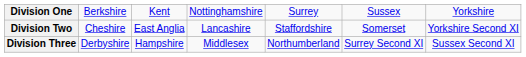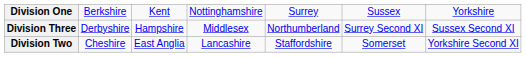 <table class="wikitable" style="text-align: center" style="font-size: 95%; border: 1px #aaaaaa solid; border-collapse: collapse; clear:center;">
 <tr>
 <th>Division One</th>
 <td><a href='#'>Berkshire</a></td>
 <td><a href='#'>Kent</a></td>
 <td><a href='#'>Nottinghamshire</a></td>
 <td><a href='#'>Surrey</a></td>
 <td><a href='#'>Sussex</a></td>
 <td><a href='#'>Yorkshire</a></td>
 </tr>
 <tr>
+<th>Division Three</th>
+<td><a href='#'>Derbyshire</a></td>
+<td><a href='#'>Hampshire</a></td>
+<td><a href='#'>Middlesex</a></td>
+<td><a href='#'>Northumberland</a></td>
+<td><a href='#'>Surrey Second XI</a></td>
+<td><a href='#'>Sussex Second XI</a></td>
+</tr>
+<tr>
 <th>Division Two</th>
 <td><a href='#'>Cheshire</a></td>
 <td><a href='#'>East Anglia</a></td>
 <td><a href='#'>Lancashire</a></td>
 <td><a href='#'>Staffordshire</a></td>
 <td><a href='#'>Somerset</a></td>
 <td><a href='#'>Yorkshire Second XI</a></td>
 </tr>
-<tr>
-<th>Division Three</th>
-<td><a href='#'>Derbyshire</a></td>
-<td><a href='#'>Hampshire</a></td>
-<td><a href='#'>Middlesex</a></td>
-<td><a href='#'>Northumberland</a></td>
-<td><a href='#'>Surrey Second XI</a></td>
-<td><a href='#'>Sussex Second XI</a></td>
-</tr>
 </table>
